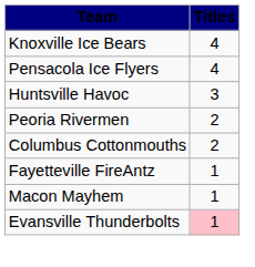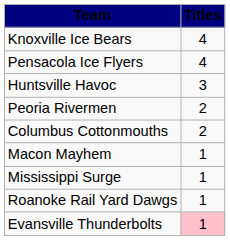 <table class="wikitable">
 <tr>
 <th style="background:navy;"><span>Team</span></th>
 <th style="background:navy;"><span>Titles</span></th>
 </tr>
 <tr>
 <td>Knoxville Ice Bears</td>
 <td align=center>4</td>
 </tr>
 <tr>
 <td>Pensacola Ice Flyers</td>
 <td align=center>4</td>
 </tr>
 <tr>
 <td>Huntsville Havoc</td>
 <td align=center>3</td>
 </tr>
 <tr>
 <td>Peoria Rivermen</td>
 <td align=center>2</td>
 </tr>
 <tr>
 <td>Columbus Cottonmouths</td>
 <td align=center>2</td>
 </tr>
 <tr>
-<td>Fayetteville FireAntz</td>
+<td>Macon Mayhem</td>
 <td align=center>1</td>
 </tr>
 <tr>
-<td>Macon Mayhem</td>
+<td>Mississippi Surge</td>
+<td align=center>1</td>
+</tr>
+<tr>
+<td>Roanoke Rail Yard Dawgs</td>
 <td align=center>1</td>
 </tr>
 <tr>
 <td>Evansville Thunderbolts</td>
 <td align=center style="background: pink;">1</td>
 </tr>
 </table>
